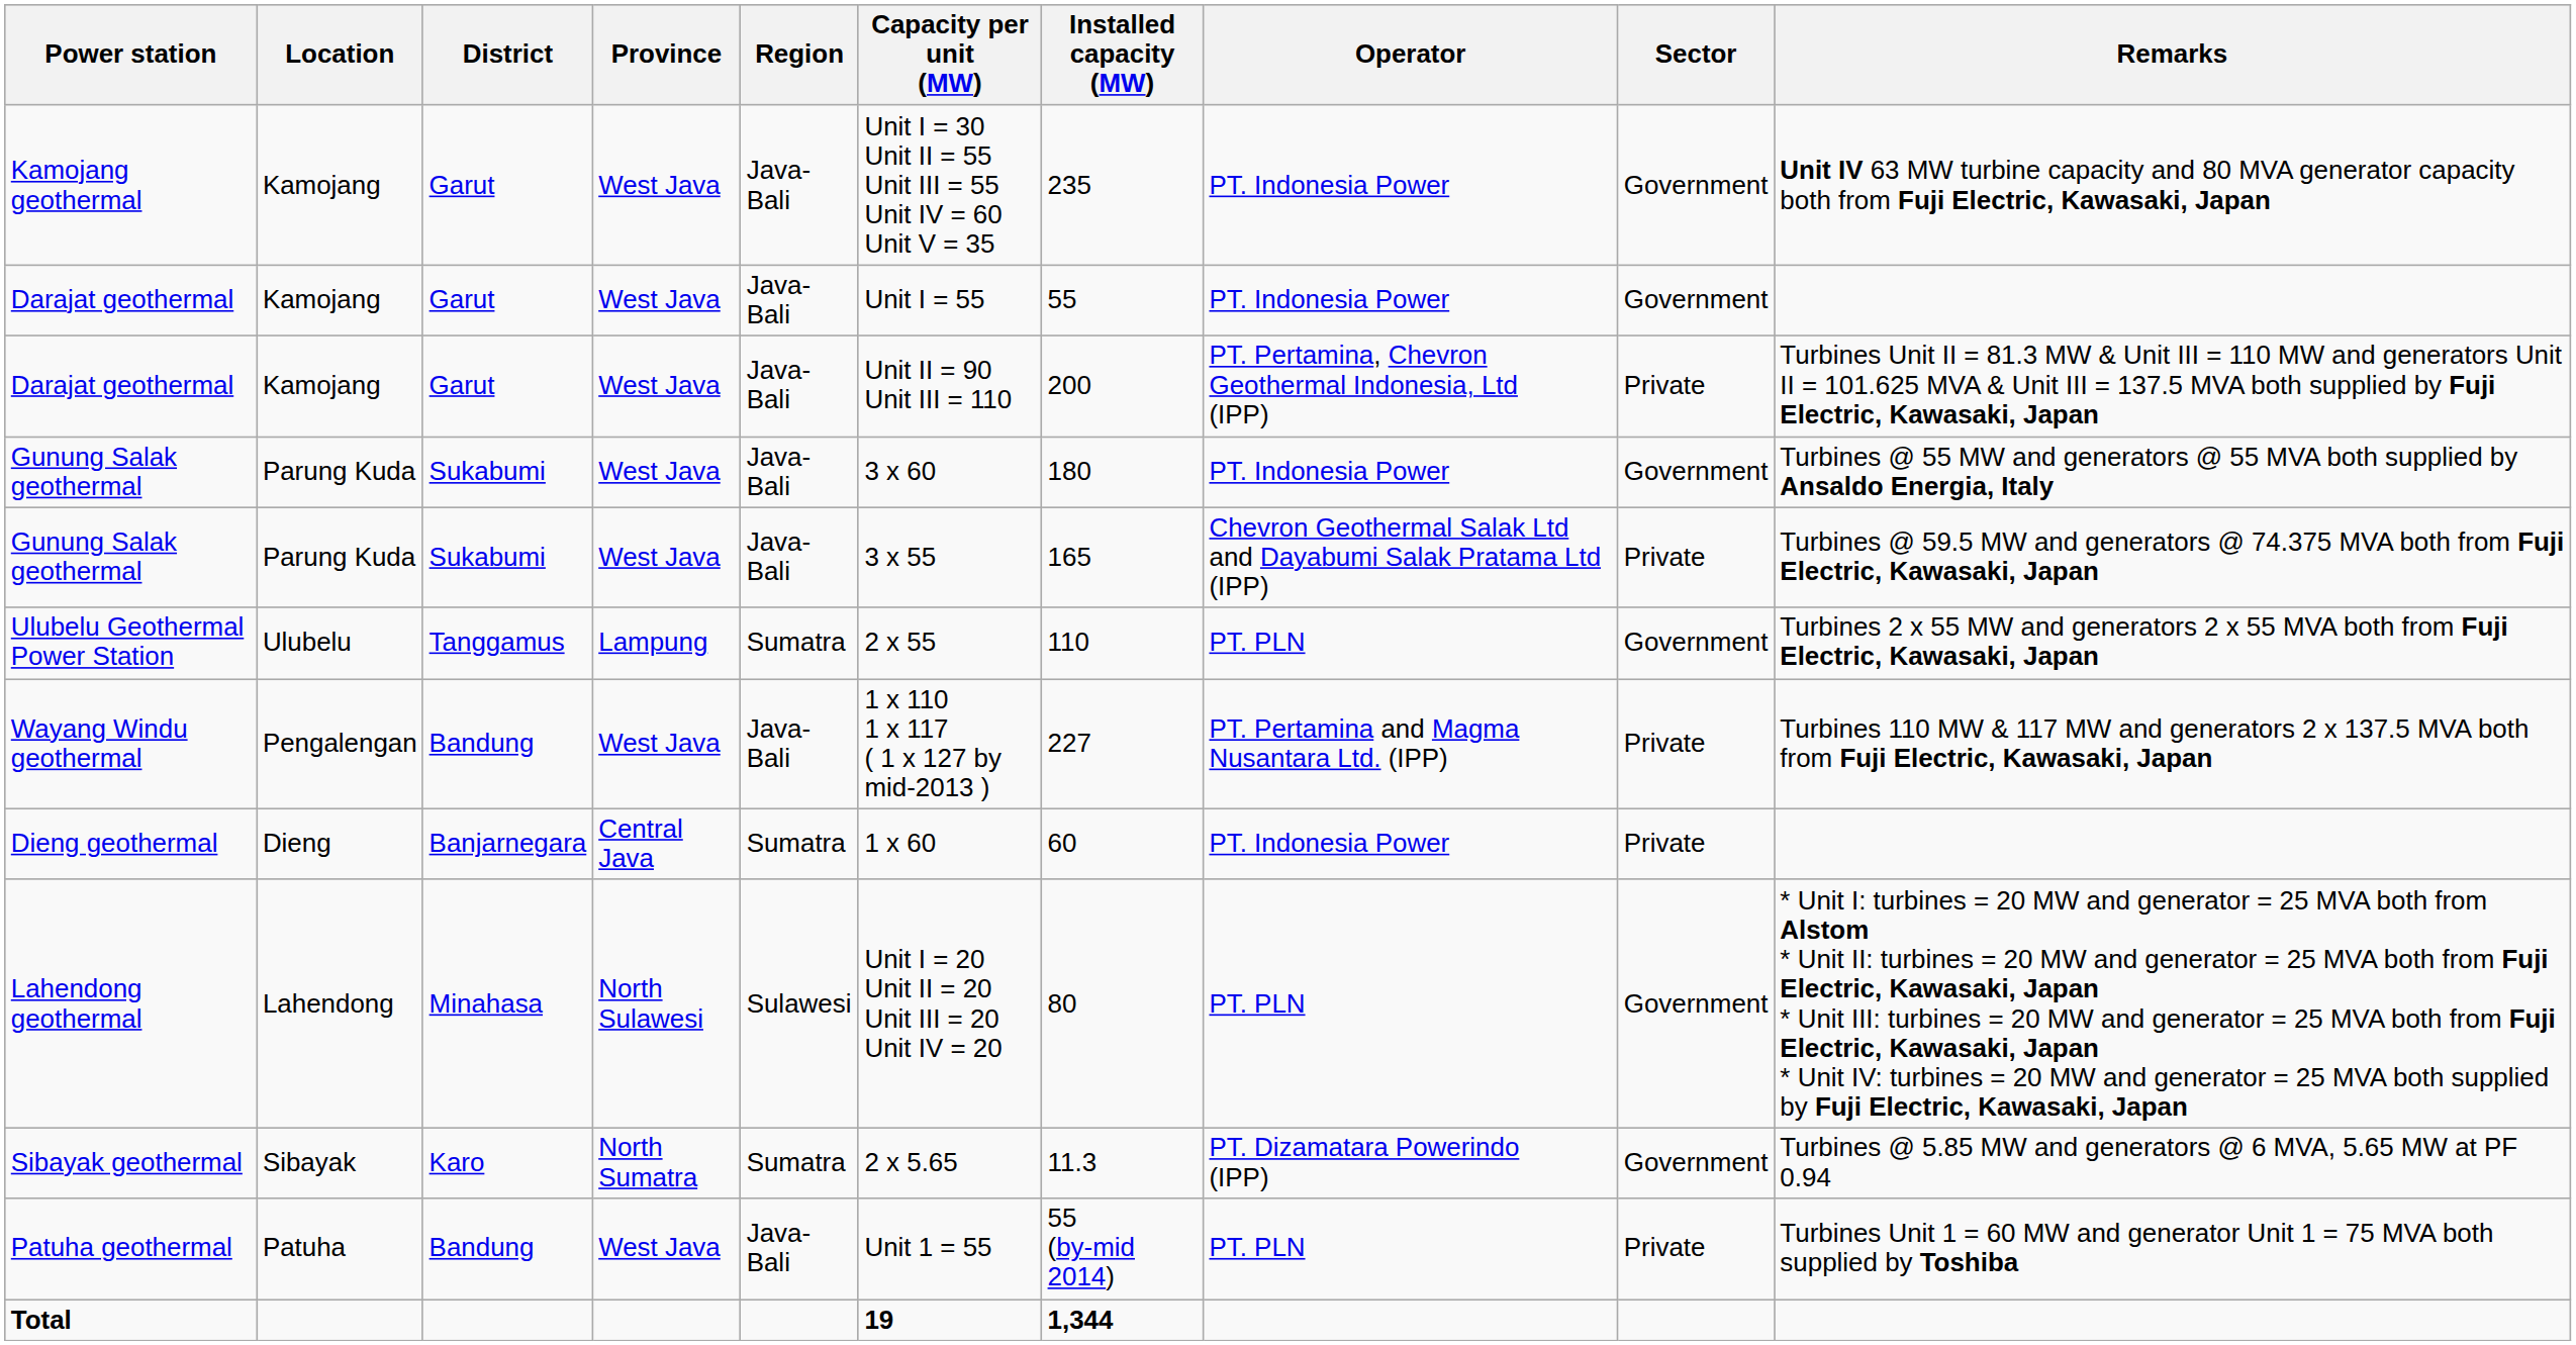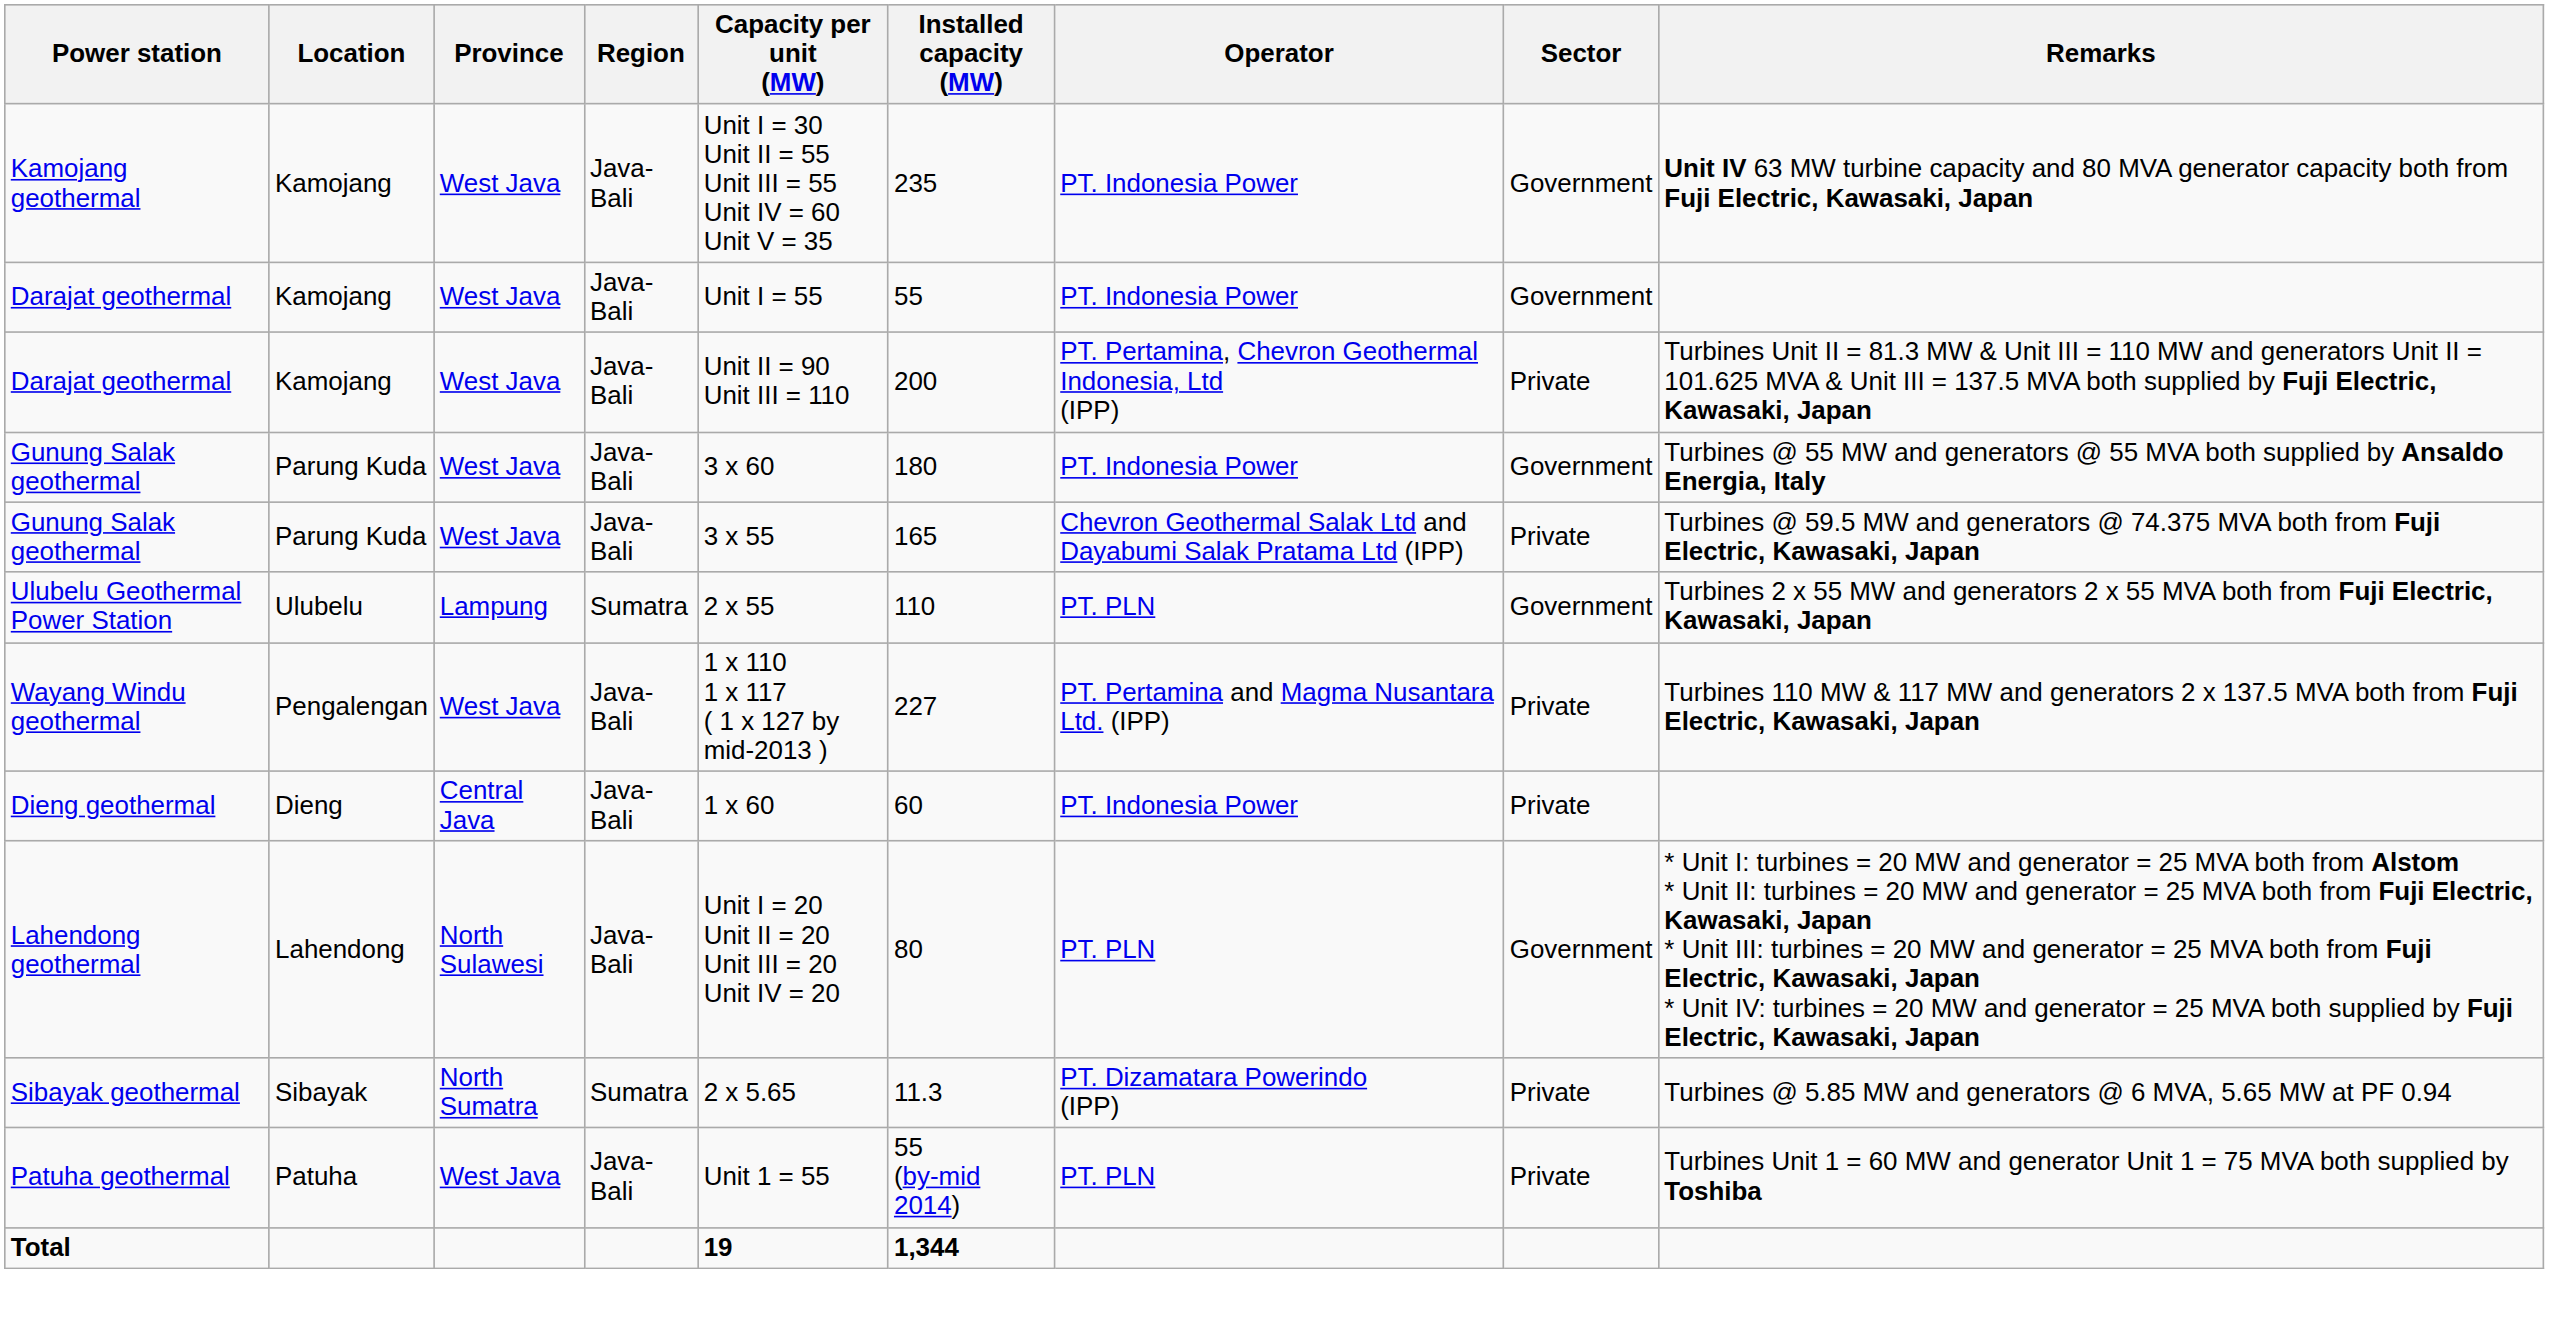 <table class="sortable wikitable">
 <tr>
 <th>Power station</th>
 <th>Location</th>
-<th>District</th>
 <th>Province</th>
 <th>Region</th>
 <th>Capacity per unit<br>(<a href='#'>MW</a>)</th>
 <th>Installed capacity<br> (<a href='#'>MW</a>)</th>
 <th>Operator</th>
 <th>Sector</th>
 <th>Remarks</th>
 </tr>
 <tr>
 <td><a href='#'>Kamojang geothermal</a></td>
 <td>Kamojang</td>
-<td><a href='#'>Garut</a></td>
 <td><a href='#'>West Java</a></td>
 <td>Java-Bali</td>
 <td>Unit I = 30 <br> Unit II = 55 <br> Unit III = 55 <br> Unit IV = 60 <br> Unit V = 35</td>
 <td>235</td>
 <td><a href='#'>PT. Indonesia Power</a></td>
 <td>Government</td>
 <td><strong>Unit IV</strong> 63 MW turbine capacity and 80 MVA generator capacity both from <strong>Fuji Electric, Kawasaki, Japan</strong></td>
 </tr>
 <tr>
 <td><a href='#'>Darajat geothermal</a></td>
 <td>Kamojang</td>
-<td><a href='#'>Garut</a></td>
 <td><a href='#'>West Java</a></td>
 <td>Java-Bali</td>
 <td>Unit I = 55</td>
 <td>55</td>
 <td><a href='#'>PT. Indonesia Power</a></td>
 <td>Government</td>
 <td></td>
 </tr>
 <tr>
 <td><a href='#'>Darajat geothermal</a></td>
 <td>Kamojang</td>
-<td><a href='#'>Garut</a></td>
 <td><a href='#'>West Java</a></td>
 <td>Java-Bali</td>
 <td>Unit II = 90 <br> Unit III = 110</td>
 <td>200</td>
 <td><a href='#'>PT. Pertamina</a>,  <a href='#'>Chevron Geothermal Indonesia, Ltd</a>  <br> (IPP)</td>
 <td>Private</td>
 <td>Turbines Unit II = 81.3 MW & Unit III = 110 MW and generators Unit II = 101.625 MVA & Unit III = 137.5 MVA both supplied by <strong>Fuji Electric, Kawasaki, Japan</strong></td>
 </tr>
 <tr>
 <td><a href='#'>Gunung Salak geothermal</a></td>
 <td>Parung Kuda</td>
-<td><a href='#'>Sukabumi</a></td>
 <td><a href='#'>West Java</a></td>
 <td>Java-Bali</td>
 <td>3 x 60</td>
 <td>180</td>
 <td><a href='#'>PT. Indonesia Power</a></td>
 <td>Government</td>
 <td>Turbines @ 55 MW and generators @ 55 MVA both supplied by <strong>Ansaldo Energia, Italy</strong></td>
 </tr>
 <tr>
 <td><a href='#'>Gunung Salak geothermal</a></td>
 <td>Parung Kuda</td>
-<td><a href='#'>Sukabumi</a></td>
 <td><a href='#'>West Java</a></td>
 <td>Java-Bali</td>
 <td>3 x 55</td>
 <td>165</td>
 <td><a href='#'>Chevron Geothermal Salak Ltd</a>  and <a href='#'>Dayabumi Salak Pratama Ltd</a> (IPP)</td>
 <td>Private</td>
 <td>Turbines @ 59.5 MW and generators @ 74.375 MVA both from <strong>Fuji Electric, Kawasaki, Japan</strong></td>
 </tr>
 <tr>
 <td><a href='#'>Ulubelu Geothermal Power Station </a></td>
 <td>Ulubelu</td>
-<td><a href='#'>Tanggamus</a></td>
 <td><a href='#'>Lampung</a></td>
 <td>Sumatra</td>
 <td>2 x 55</td>
 <td>110</td>
 <td><a href='#'>PT. PLN</a></td>
 <td>Government</td>
 <td>Turbines 2 x 55 MW and generators 2 x 55 MVA both from <strong>Fuji Electric, Kawasaki, Japan</strong></td>
 </tr>
 <tr>
 <td><a href='#'>Wayang Windu geothermal</a></td>
 <td>Pengalengan</td>
-<td><a href='#'>Bandung</a></td>
 <td><a href='#'>West Java</a></td>
 <td>Java-Bali</td>
 <td>1 x 110 <br> 1 x 117 <br> ( 1 x 127 by mid-2013 )</td>
 <td>227</td>
 <td><a href='#'>PT. Pertamina</a> and <a href='#'>Magma Nusantara Ltd.</a> (IPP)</td>
 <td>Private</td>
 <td>Turbines 110 MW & 117 MW and generators 2 x 137.5 MVA both from <strong>Fuji Electric, Kawasaki, Japan</strong></td>
 </tr>
 <tr>
 <td><a href='#'>Dieng geothermal</a></td>
 <td>Dieng</td>
-<td><a href='#'>Banjarnegara</a></td>
 <td><a href='#'>Central Java</a></td>
-<td>Sumatra</td>
+<td>Java-Bali</td>
 <td>1 x 60</td>
 <td>60</td>
 <td><a href='#'>PT. Indonesia Power</a></td>
 <td>Private</td>
 <td></td>
 </tr>
 <tr>
 <td><a href='#'>Lahendong geothermal</a></td>
 <td>Lahendong</td>
-<td><a href='#'>Minahasa</a></td>
 <td><a href='#'>North Sulawesi</a></td>
-<td>Sulawesi</td>
+<td>Java-Bali</td>
 <td>Unit I = 20 <br> Unit II = 20 <br> Unit III = 20 <br> Unit IV = 20</td>
 <td>80</td>
 <td><a href='#'>PT. PLN</a></td>
 <td>Government</td>
 <td>* Unit I: turbines = 20 MW and generator = 25 MVA both from <strong>Alstom</strong><br> * Unit II: turbines = 20 MW and generator = 25 MVA both from <strong>Fuji Electric, Kawasaki, Japan</strong><br> * Unit III: turbines = 20 MW and generator = 25 MVA both from <strong>Fuji Electric, Kawasaki, Japan</strong><br> * Unit IV: turbines = 20 MW and generator = 25 MVA both supplied by <strong>Fuji Electric, Kawasaki, Japan</strong></td>
 </tr>
 <tr>
 <td><a href='#'>Sibayak geothermal</a></td>
 <td>Sibayak</td>
-<td><a href='#'>Karo</a></td>
 <td><a href='#'>North Sumatra</a></td>
 <td>Sumatra</td>
 <td>2 x 5.65</td>
 <td>11.3</td>
 <td><a href='#'>PT. Dizamatara Powerindo</a><br> (IPP)</td>
-<td>Government</td>
+<td>Private</td>
 <td>Turbines @ 5.85 MW and generators @ 6 MVA, 5.65 MW at PF 0.94</td>
 </tr>
 <tr>
 <td><a href='#'>Patuha geothermal</a></td>
 <td>Patuha</td>
-<td><a href='#'>Bandung</a></td>
 <td><a href='#'>West Java</a></td>
 <td>Java-Bali</td>
 <td>Unit 1 = 55</td>
 <td>55 <br> (<a href='#'>by-mid 2014</a>)</td>
 <td><a href='#'>PT. PLN</a></td>
 <td>Private</td>
 <td>Turbines Unit 1 = 60 MW and generator Unit 1 = 75 MVA both supplied by <strong>Toshiba</strong></td>
 </tr>
 <tr>
 <td><strong>Total</strong></td>
 <td></td>
 <td></td>
 <td></td>
-<td></td>
 <td><strong>19</strong></td>
 <td><strong>1,344</strong></td>
 <td></td>
 <td></td>
 <td><strong> </strong></td>
 </tr>
 </table>
